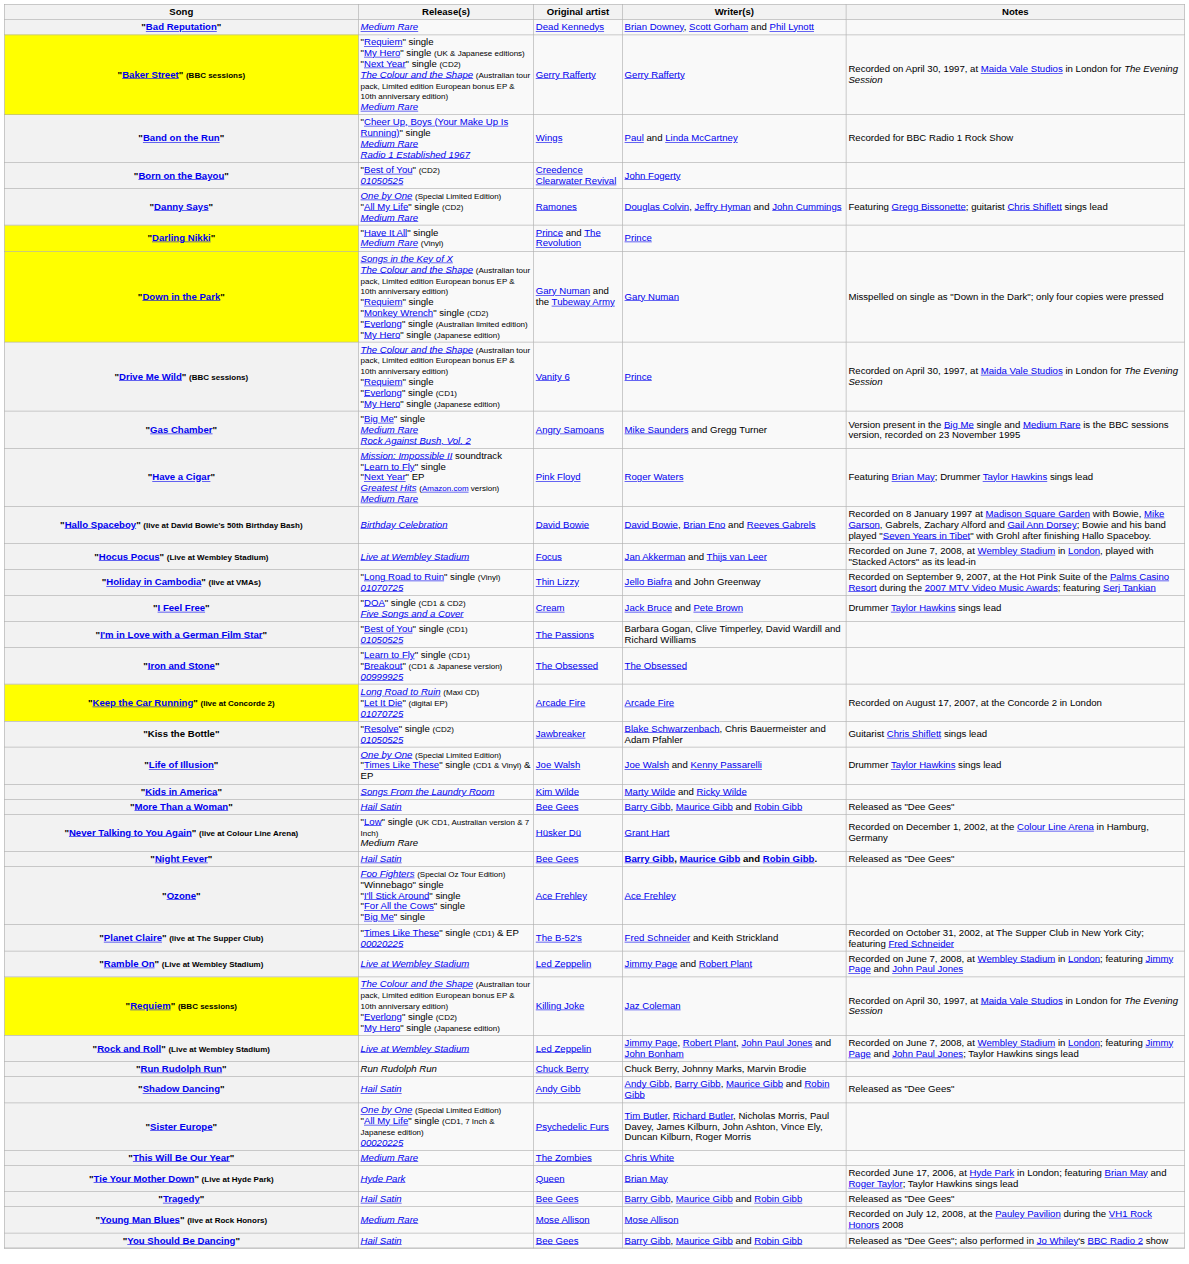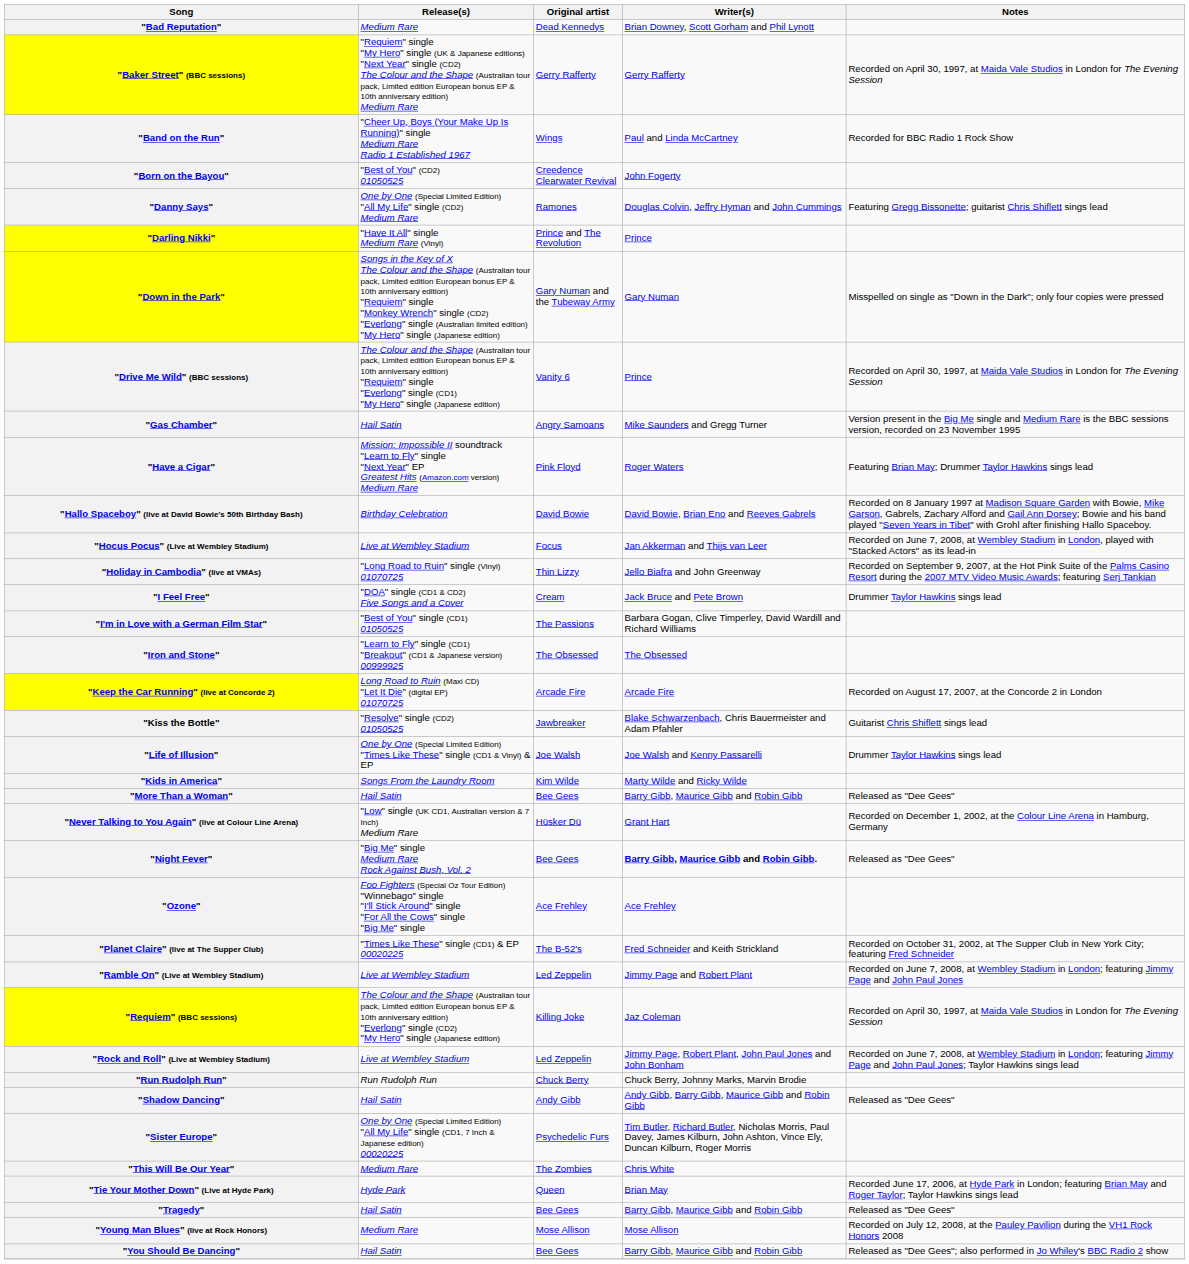 <table class="wikitable sortable plainrowheaders">
 <tr>
 <th scope="col" width=30%>Song</th>
 <th scope="col">Release(s)</th>
 <th scope="col">Original artist</th>
 <th scope="col">Writer(s)</th>
 <th scope="col" class="unsortable">Notes</th>
 </tr>
 <tr>
 <th scope="row">"<a href='#'>Bad Reputation</a>"</th>
 <td><em><a href='#'>Medium Rare</a></em></td>
 <td><a href='#'>Dead Kennedys</a></td>
 <td><a href='#'>Brian Downey</a>, <a href='#'>Scott Gorham</a> and <a href='#'>Phil Lynott</a></td>
 <td></td>
 </tr>
 <tr>
 <th scope="row" style="background-color:#ffff00">"<a href='#'>Baker Street</a>" <small>(BBC sessions)</small></th>
 <td>"<a href='#'>Requiem</a>" single<br>"<a href='#'>My Hero</a>" single <small>(UK & Japanese editions)</small><br>"<a href='#'>Next Year</a>" single <small>(CD2)</small><br><em><a href='#'>The Colour and the Shape</a></em> <small>(Australian tour pack, Limited edition European bonus EP & 10th anniversary edition)</small><br> <em><a href='#'>Medium Rare</a></em></td>
 <td><a href='#'>Gerry Rafferty</a></td>
 <td><a href='#'>Gerry Rafferty</a></td>
 <td>Recorded on April 30, 1997, at <a href='#'>Maida Vale Studios</a> in London for <em>The Evening Session</em></td>
 </tr>
 <tr>
 <th scope="row">"<a href='#'>Band on the Run</a>"</th>
 <td>"<a href='#'>Cheer Up, Boys (Your Make Up Is Running)</a>" single<br><em><a href='#'>Medium Rare</a></em><br><em><a href='#'>Radio 1 Established 1967</a></em></td>
 <td><a href='#'>Wings</a></td>
 <td><a href='#'>Paul</a> and <a href='#'>Linda McCartney</a></td>
 <td>Recorded for BBC Radio 1 Rock Show</td>
 </tr>
 <tr>
 <th scope="row">"<a href='#'>Born on the Bayou</a>"</th>
 <td>"<a href='#'>Best of You</a>" <small>(CD2)</small><br><em><a href='#'>01050525</a></em></td>
 <td><a href='#'>Creedence Clearwater Revival</a></td>
 <td><a href='#'>John Fogerty</a></td>
 <td></td>
 </tr>
 <tr>
 <th scope="row">"<a href='#'>Danny Says</a>"</th>
 <td><em><a href='#'>One by One</a></em> <small>(Special Limited Edition)</small><br>"<a href='#'>All My Life</a>" single <small>(CD2)</small><br> <em><a href='#'>Medium Rare</a></em></td>
 <td><a href='#'>Ramones</a></td>
 <td><a href='#'>Douglas Colvin</a>, <a href='#'>Jeffry Hyman</a> and <a href='#'>John Cummings</a></td>
 <td>Featuring <a href='#'>Gregg Bissonette</a>; guitarist <a href='#'>Chris Shiflett</a> sings lead</td>
 </tr>
 <tr>
 <th scope="row" style="background-color:#ffff00">"<a href='#'>Darling Nikki</a>" </th>
 <td>"<a href='#'>Have It All</a>" single<br><em><a href='#'>Medium Rare</a></em> <small>(Vinyl)</small></td>
 <td><a href='#'>Prince</a> and <a href='#'>The Revolution</a></td>
 <td><a href='#'>Prince</a></td>
 <td></td>
 </tr>
 <tr>
 <th scope="row" style="background-color:#ffff00">"<a href='#'>Down in the Park</a>" </th>
 <td><em><a href='#'>Songs in the Key of X</a></em><br><em><a href='#'>The Colour and the Shape</a></em> <small>(Australian tour pack, Limited edition European bonus EP & 10th anniversary edition)</small><br>"<a href='#'>Requiem</a>" single<br>"<a href='#'>Monkey Wrench</a>" single  <small>(CD2)</small><br>"<a href='#'>Everlong</a>" single <small>(Australian limited edition)</small><br>"<a href='#'>My Hero</a>" single <small>(Japanese edition)</small></td>
 <td><a href='#'>Gary Numan</a> and the <a href='#'>Tubeway Army</a></td>
 <td><a href='#'>Gary Numan</a></td>
 <td>Misspelled on single as "Down in the Dark"; only four copies were pressed</td>
 </tr>
 <tr>
 <th scope="row">"<a href='#'>Drive Me Wild</a>" <small>(BBC sessions)</small></th>
 <td><em><a href='#'>The Colour and the Shape</a></em> <small>(Australian tour pack, Limited edition European bonus EP & 10th anniversary edition)</small><br>"<a href='#'>Requiem</a>" single<br>"<a href='#'>Everlong</a>" single <small>(CD1)</small><br>"<a href='#'>My Hero</a>" single <small>(Japanese edition)</small></td>
 <td><a href='#'>Vanity 6</a></td>
 <td><a href='#'>Prince</a></td>
 <td>Recorded on April 30, 1997, at <a href='#'>Maida Vale Studios</a> in London for <em>The Evening Session</em></td>
 </tr>
 <tr>
 <th scope="row">"<a href='#'>Gas Chamber</a>"</th>
-<td>"<a href='#'>Big Me</a>" single<br><em><a href='#'>Medium Rare</a></em><br><em><a href='#'>Rock Against Bush, Vol. 2</a></em></td>
+<td><em><a href='#'>Hail Satin</a></em></td>
 <td><a href='#'>Angry Samoans</a></td>
 <td><a href='#'>Mike Saunders</a> and Gregg Turner</td>
 <td>Version present in the <a href='#'>Big Me</a> single and <a href='#'>Medium Rare</a> is the BBC sessions version, recorded on 23 November 1995</td>
 </tr>
 <tr>
 <th scope="row">"<a href='#'>Have a Cigar</a>"</th>
 <td><em><a href='#'>Mission: Impossible II</a></em> soundtrack<br>"<a href='#'>Learn to Fly</a>" single<br>"<a href='#'>Next Year</a>" EP<br><em><a href='#'>Greatest Hits</a></em> <small>(<a href='#'>Amazon.com</a> version)</small><br><em><a href='#'>Medium Rare</a></em></td>
 <td><a href='#'>Pink Floyd</a></td>
 <td><a href='#'>Roger Waters</a></td>
 <td>Featuring <a href='#'>Brian May</a>; Drummer <a href='#'>Taylor Hawkins</a> sings lead</td>
 </tr>
 <tr>
 <th scope="row">"<a href='#'>Hallo Spaceboy</a>" <small>(live at David Bowie's 50th Birthday Bash)</small></th>
 <td><em><a href='#'>Birthday Celebration</a></em></td>
 <td><a href='#'>David Bowie</a></td>
 <td><a href='#'>David Bowie</a>, <a href='#'>Brian Eno</a> and <a href='#'>Reeves Gabrels</a></td>
 <td>Recorded on 8 January 1997 at <a href='#'>Madison Square Garden</a> with Bowie, <a href='#'>Mike Garson</a>, Gabrels, Zachary Alford  and <a href='#'>Gail Ann Dorsey</a>; Bowie and his band played "<a href='#'>Seven Years in Tibet</a>" with Grohl after finishing Hallo Spaceboy.</td>
 </tr>
 <tr>
 <th scope="row">"<a href='#'>Hocus Pocus</a>" <small>(Live at Wembley Stadium)</small></th>
 <td><em><a href='#'>Live at Wembley Stadium</a></em></td>
 <td><a href='#'>Focus</a></td>
 <td><a href='#'>Jan Akkerman</a> and <a href='#'>Thijs van Leer</a></td>
 <td>Recorded on June 7, 2008, at <a href='#'>Wembley Stadium</a> in <a href='#'>London</a>, played with "Stacked Actors" as its lead-in</td>
 </tr>
 <tr>
 <th scope="row">"<a href='#'>Holiday in Cambodia</a>" <small>(live at VMAs)</small></th>
 <td>"<a href='#'>Long Road to Ruin</a>" single <small>(Vinyl)</small><br><em><a href='#'>01070725</a></em></td>
 <td><a href='#'>Thin Lizzy</a></td>
 <td><a href='#'>Jello Biafra</a> and John Greenway</td>
 <td>Recorded on September 9, 2007, at the Hot Pink Suite of the <a href='#'>Palms Casino Resort</a> during the <a href='#'>2007 MTV Video Music Awards</a>; featuring <a href='#'>Serj Tankian</a></td>
 </tr>
 <tr>
 <th scope="row">"<a href='#'>I Feel Free</a>"</th>
 <td>"<a href='#'>DOA</a>" single <small>(CD1 & CD2)</small><br><em><a href='#'>Five Songs and a Cover</a></em></td>
 <td><a href='#'>Cream</a></td>
 <td><a href='#'>Jack Bruce</a> and <a href='#'>Pete Brown</a></td>
 <td>Drummer <a href='#'>Taylor Hawkins</a> sings lead</td>
 </tr>
 <tr>
 <th scope="row">"<a href='#'>I'm in Love with a German Film Star</a>"</th>
 <td>"<a href='#'>Best of You</a>" single <small>(CD1)</small><br><em><a href='#'>01050525</a></em></td>
 <td><a href='#'>The Passions</a></td>
 <td>Barbara Gogan, Clive Timperley, David Wardill and Richard Williams</td>
 <td></td>
 </tr>
 <tr>
 <th scope="row">"<a href='#'>Iron and Stone</a>"</th>
 <td>"<a href='#'>Learn to Fly</a>" single <small>(CD1)</small><br>"<a href='#'>Breakout</a>" <small>(CD1 & Japanese version)</small><br><em><a href='#'>00999925</a></em></td>
 <td><a href='#'>The Obsessed</a></td>
 <td><a href='#'>The Obsessed</a></td>
 <td></td>
 </tr>
 <tr>
 <th scope="row" style="background-color:#ffff00">"<a href='#'>Keep the Car Running</a>" <small>(live at Concorde 2)</small> </th>
 <td><em><a href='#'>Long Road to Ruin</a></em> <small>(Maxi CD)</small><br>"<a href='#'>Let It Die</a>" <small>(digital EP)</small><br><em><a href='#'>01070725</a></em></td>
 <td><a href='#'>Arcade Fire</a></td>
 <td><a href='#'>Arcade Fire</a></td>
 <td>Recorded on August 17, 2007, at the Concorde 2 in London</td>
 </tr>
 <tr>
 <th scope="row">"Kiss the Bottle"</th>
 <td>"<a href='#'>Resolve</a>" single <small>(CD2)</small><br><em><a href='#'>01050525</a></em></td>
 <td><a href='#'>Jawbreaker</a></td>
 <td><a href='#'>Blake Schwarzenbach</a>, Chris Bauermeister and Adam Pfahler</td>
 <td>Guitarist <a href='#'>Chris Shiflett</a> sings lead</td>
 </tr>
 <tr>
 <th scope="row">"<a href='#'>Life of Illusion</a>"</th>
 <td><em><a href='#'>One by One</a></em> <small>(Special Limited Edition)</small><br>"<a href='#'>Times Like These</a>" single <small>(CD1 & Vinyl)</small> & EP</td>
 <td><a href='#'>Joe Walsh</a></td>
 <td><a href='#'>Joe Walsh</a> and <a href='#'>Kenny Passarelli</a></td>
 <td>Drummer <a href='#'>Taylor Hawkins</a> sings lead</td>
 </tr>
 <tr>
 <th scope="row">"<a href='#'>Kids in America</a>"</th>
 <td><em><a href='#'>Songs From the Laundry Room</a></em></td>
 <td><a href='#'>Kim Wilde</a></td>
 <td><a href='#'>Marty Wilde</a> and <a href='#'>Ricky Wilde</a></td>
 <td></td>
 </tr>
 <tr>
 <th scope="row">"<a href='#'>More Than a Woman</a>"</th>
 <td><em><a href='#'>Hail Satin</a></em></td>
 <td><a href='#'>Bee Gees</a></td>
 <td><a href='#'>Barry Gibb</a>, <a href='#'>Maurice Gibb</a> and <a href='#'>Robin Gibb</a></td>
 <td>Released as "Dee Gees"</td>
 </tr>
 <tr>
 <th scope="row">"<a href='#'>Never Talking to You Again</a>" <small>(live at Colour Line Arena)</small></th>
 <td>"<a href='#'>Low</a>" single <small>(UK CD1, Australian version & 7 Inch)</small><br><em>Medium Rare</em></td>
 <td><a href='#'>Hüsker Dü</a></td>
 <td><a href='#'>Grant Hart</a></td>
 <td>Recorded on December 1, 2002, at the <a href='#'>Colour Line Arena</a> in Hamburg, Germany</td>
 </tr>
 <tr>
 <th scope="row">"<a href='#'>Night Fever</a>"</th>
-<td><em><a href='#'>Hail Satin</a></em></td>
+<td>"<a href='#'>Big Me</a>" single<br><em><a href='#'>Medium Rare</a></em><br><em><a href='#'>Rock Against Bush, Vol. 2</a></em></td>
 <td><a href='#'>Bee Gees</a></td>
 <td><strong><a href='#'>Barry Gibb</a>, <a href='#'>Maurice Gibb</a> and <a href='#'>Robin Gibb</a>.</strong></td>
 <td>Released as "Dee Gees"</td>
 </tr>
 <tr>
 <th scope="row">"<a href='#'>Ozone</a>"</th>
 <td><em><a href='#'>Foo Fighters</a></em> <small>(Special Oz Tour Edition)</small><br>"Winnebago" single<br>"<a href='#'>I'll Stick Around</a>" single<br>"<a href='#'>For All the Cows</a>" single<br>"<a href='#'>Big Me</a>" single<br></td>
 <td><a href='#'>Ace Frehley</a></td>
 <td><a href='#'>Ace Frehley</a></td>
 <td></td>
 </tr>
 <tr>
 <th scope="row">"<a href='#'>Planet Claire</a>" <small>(live at The Supper Club)</small></th>
 <td>"<a href='#'>Times Like These</a>" single <small>(CD1)</small> & EP<br><em><a href='#'>00020225</a></em></td>
 <td><a href='#'>The B-52's</a></td>
 <td><a href='#'>Fred Schneider</a> and Keith Strickland</td>
 <td>Recorded on October 31, 2002, at The Supper Club in New York City; featuring <a href='#'>Fred Schneider</a></td>
 </tr>
 <tr>
 <th scope="row">"<a href='#'>Ramble On</a>" <small>(Live at Wembley Stadium)</small></th>
 <td><em><a href='#'>Live at Wembley Stadium</a></em></td>
 <td><a href='#'>Led Zeppelin</a></td>
 <td><a href='#'>Jimmy Page</a> and <a href='#'>Robert Plant</a></td>
 <td>Recorded on June 7, 2008, at <a href='#'>Wembley Stadium</a> in <a href='#'>London</a>; featuring <a href='#'>Jimmy Page</a> and <a href='#'>John Paul Jones</a></td>
 </tr>
 <tr>
 <th scope="row" style="background-color:#ffff00">"<a href='#'>Requiem</a>" <small>(BBC sessions)</small></th>
 <td><em><a href='#'>The Colour and the Shape</a></em> <small>(Australian tour pack, Limited edition European bonus EP & 10th anniversary edition)</small><br>"<a href='#'>Everlong</a>" single <small>(CD2)</small><br>"<a href='#'>My Hero</a>" single <small>(Japanese edition)</small></td>
 <td><a href='#'>Killing Joke</a></td>
 <td><a href='#'>Jaz Coleman</a></td>
 <td>Recorded on April 30, 1997, at <a href='#'>Maida Vale Studios</a> in London for <em>The Evening Session</em></td>
 </tr>
 <tr>
 <th scope="row">"<a href='#'>Rock and Roll</a>" <small>(Live at Wembley Stadium)</small></th>
 <td><em><a href='#'>Live at Wembley Stadium</a></em></td>
 <td><a href='#'>Led Zeppelin</a></td>
 <td><a href='#'>Jimmy Page</a>, <a href='#'>Robert Plant</a>, <a href='#'>John Paul Jones</a> and <a href='#'>John Bonham</a></td>
 <td>Recorded on June 7, 2008, at <a href='#'>Wembley Stadium</a> in <a href='#'>London</a>; featuring <a href='#'>Jimmy Page</a> and <a href='#'>John Paul Jones</a>; Taylor Hawkins sings lead</td>
 </tr>
 <tr>
 <th scope="row">"<a href='#'>Run Rudolph Run</a>"</th>
 <td><em>Run Rudolph Run</em></td>
 <td><a href='#'>Chuck Berry</a></td>
 <td>Chuck Berry, Johnny Marks, Marvin Brodie</td>
 <td></td>
 </tr>
 <tr>
 <th scope="row">"<a href='#'>Shadow Dancing</a>"</th>
 <td><em><a href='#'>Hail Satin</a></em></td>
 <td><a href='#'>Andy Gibb</a></td>
 <td><a href='#'>Andy Gibb</a>, <a href='#'>Barry Gibb</a>, <a href='#'>Maurice Gibb</a> and <a href='#'>Robin Gibb</a></td>
 <td>Released as "Dee Gees"</td>
 </tr>
 <tr>
 <th scope="row">"<a href='#'>Sister Europe</a>"</th>
 <td><em><a href='#'>One by One</a></em> <small>(Special Limited Edition)</small><br>"<a href='#'>All My Life</a>" single <small>(CD1, 7 Inch & Japanese edition)</small><br><em><a href='#'>00020225</a></em></td>
 <td><a href='#'>Psychedelic Furs</a></td>
 <td><a href='#'>Tim Butler</a>, <a href='#'>Richard Butler</a>, Nicholas Morris, Paul Davey, James Kilburn, John Ashton, Vince Ely, Duncan Kilburn, Roger Morris</td>
 </tr>
 <tr>
 <th scope="row">"<a href='#'>This Will Be Our Year</a>"</th>
 <td><em><a href='#'>Medium Rare</a></em></td>
 <td><a href='#'>The Zombies</a></td>
 <td><a href='#'>Chris White</a></td>
 <td></td>
 </tr>
 <tr>
 <th scope="row">"<a href='#'>Tie Your Mother Down</a>" <small>(Live at Hyde Park)</small></th>
 <td><em><a href='#'>Hyde Park</a></em></td>
 <td><a href='#'>Queen</a></td>
 <td><a href='#'>Brian May</a></td>
 <td>Recorded June 17, 2006, at <a href='#'>Hyde Park</a> in London; featuring <a href='#'>Brian May</a> and <a href='#'>Roger Taylor</a>; Taylor Hawkins sings lead</td>
 </tr>
 <tr>
 <th scope="row">"<a href='#'>Tragedy</a>"</th>
 <td><em><a href='#'>Hail Satin</a></em></td>
 <td><a href='#'>Bee Gees</a></td>
 <td><a href='#'>Barry Gibb</a>, <a href='#'>Maurice Gibb</a> and <a href='#'>Robin Gibb</a></td>
 <td>Released as "Dee Gees"</td>
 </tr>
 <tr>
 <th scope="row">"<a href='#'>Young Man Blues</a>" <small>(live at Rock Honors)</small></th>
 <td><em><a href='#'>Medium Rare</a></em></td>
 <td><a href='#'>Mose Allison</a></td>
 <td><a href='#'>Mose Allison</a></td>
 <td>Recorded on July 12, 2008, at the <a href='#'>Pauley Pavilion</a> during the <a href='#'>VH1 Rock Honors</a> 2008</td>
 </tr>
 <tr>
 <th scope="row">"<a href='#'>You Should Be Dancing</a>"</th>
 <td><em><a href='#'>Hail Satin</a></em></td>
 <td><a href='#'>Bee Gees</a></td>
 <td><a href='#'>Barry Gibb</a>, <a href='#'>Maurice Gibb</a> and <a href='#'>Robin Gibb</a></td>
 <td>Released as "Dee Gees"; also performed in <a href='#'>Jo Whiley</a>'s <a href='#'>BBC Radio 2</a> show</td>
 </tr>
 <tr>
 </tr>
 </table>
